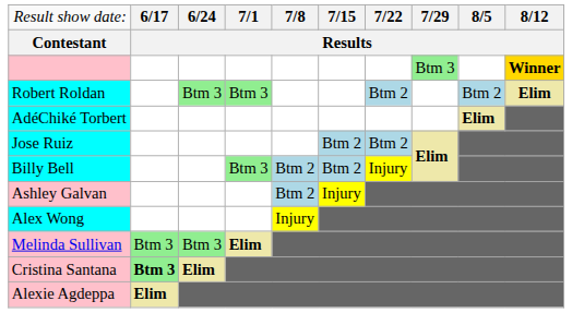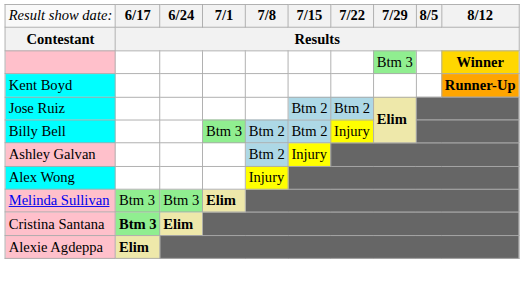 <table class="wikitable" style="margin:1em auto;">
 <tr>
 <td align="right"><em>Result show date:</em></td>
 <th>6/17</th>
 <th>6/24</th>
 <th>7/1</th>
 <th>7/8</th>
 <th>7/15</th>
 <th>7/22</th>
 <th>7/29</th>
 <th>8/5</th>
 <th>8/12</th>
 </tr>
 <tr>
 <th>Contestant</th>
 <th colspan="9" align="center">Results</th>
 </tr>
 <tr>
 <td style="background:pink;"></td>
 <td style="background:white;"></td>
 <td style="background:white;"></td>
 <td style="background:white;"></td>
 <td style="background:white;"></td>
 <td style="background:white;"></td>
 <td style="background:white;"></td>
 <td style="background:lightgreen;">Btm 3</td>
 <td style="background:white;"></td>
 <td style="background:gold; text-align:center;"><strong>Winner</strong></td>
 </tr>
 <tr>
-<td style="background:cyan;">Robert Roldan</td>
-<td style="background:white;"></td>
-<td style="background:lightgreen;">Btm 3</td>
-<td style="background:lightgreen;">Btm 3</td>
-<td style="background:white;"></td>
-<td style="background:white;"></td>
-<td style="background:lightblue;">Btm 2</td>
-<td style="background:white;"></td>
-<td style="background:lightblue;">Btm 2</td>
-<td style="background:palegoldenrod; text-align:center;"><strong>Elim</strong></td>
-</tr>
-<tr>
-<td style="background:cyan;">AdéChiké Torbert</td>
+<td style="background:cyan;">Kent Boyd</td>
 <td style="background:white;"></td>
 <td style="background:white;"></td>
 <td style="background:white;"></td>
 <td style="background:white;"></td>
 <td style="background:white;"></td>
 <td style="background:white;"></td>
 <td style="background:white;"></td>
-<td style="background:palegoldenrod;"><strong>Elim</strong></td>
-<td style="background:#666;"></td>
+<td style="background:white;"></td>
+<td style="background:orange; text-align:center;"><strong>Runner-Up</strong></td>
 </tr>
 <tr>
 <td style="background:cyan;">Jose Ruiz</td>
 <td style="background:white;"></td>
 <td style="background:white;"></td>
 <td style="background:white;"></td>
 <td style="background:white;"></td>
 <td style="background:lightblue;">Btm 2</td>
 <td style="background:lightblue;">Btm 2</td>
 <td style="background:palegoldenrod;" rowspan="2"><strong>Elim</strong></td>
 <td colspan="2" style="background:#666;"></td>
 </tr>
 <tr>
 <td style="background:cyan;">Billy Bell</td>
 <td style="background:white;"></td>
 <td style="background:white;"></td>
 <td style="background:lightgreen;">Btm 3</td>
 <td style="background:lightblue;">Btm 2</td>
 <td style="background:lightblue;">Btm 2</td>
 <td style="background:yellow;">Injury</td>
 <td colspan="2" style="background:#666;"></td>
 </tr>
 <tr>
 <td style="background:pink;">Ashley Galvan</td>
 <td style="background:white;"></td>
 <td style="background:white;"></td>
 <td style="background:white;"></td>
 <td style="background:lightblue;">Btm 2</td>
 <td style="background:yellow;">Injury</td>
 <td colspan="4" style="background:#666;"></td>
 </tr>
 <tr>
 <td style="background:cyan;">Alex Wong</td>
 <td style="background:white;"></td>
 <td style="background:white;"></td>
 <td style="background:white;"></td>
 <td style="background:yellow;">Injury</td>
 <td colspan="5" style="background:#666;"></td>
 </tr>
 <tr>
 <td style="background:pink;"><a href='#'>Melinda Sullivan</a></td>
 <td style="background:lightgreen;">Btm 3</td>
 <td style="background:lightgreen;">Btm 3</td>
 <td style="background:palegoldenrod;"><strong>Elim</strong></td>
 <td colspan="6" style="background:#666;"></td>
 </tr>
 <tr>
 <td style="background:pink;">Cristina Santana</td>
 <td style="background:lightgreen;"><strong>Btm 3</strong></td>
 <td style="background:palegoldenrod;"><strong>Elim</strong></td>
 <td colspan="7" style="background:#666;"></td>
 </tr>
 <tr>
 <td style="background:pink;">Alexie Agdeppa</td>
 <td style="background:palegoldenrod;"><strong>Elim</strong></td>
 <td colspan="8" style="background:#666;"></td>
 </tr>
 </table>
